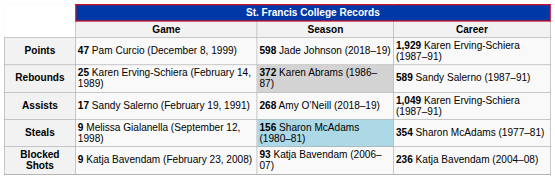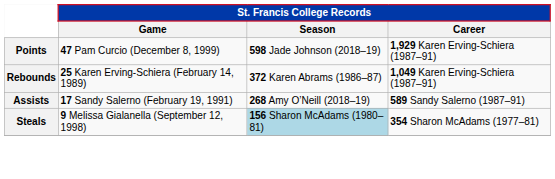 <table class="wikitable">
 <tr>
 <th colspan=1 style="background:white; border-top-style:hidden; border-left-style:hidden;"></th>
 <th colspan=3 style="background:#0038A8; border: 2px solid #CE1126;;color:#FFFFFF;"><strong>St. Francis College Records</strong></th>
 </tr>
 <tr>
 <th colspan=1 style="background:white; border-top-style:hidden; border-left-style:hidden;"></th>
 <th scope="col">Game</th>
 <th scope="col">Season</th>
 <th scope="col">Career</th>
 </tr>
 <tr>
 <th scope="row">Points</th>
 <td><strong>47</strong> Pam Curcio (December 8, 1999)</td>
 <td><strong>598</strong> Jade Johnson (2018–19)</td>
 <td><strong>1,929</strong> Karen Erving-Schiera (1987–91)</td>
 </tr>
 <tr>
 <th scope="row">Rebounds</th>
 <td><strong>25</strong> Karen Erving-Schiera (February 14, 1989)</td>
-<td style="background: lightgrey;"><strong>372</strong> Karen Abrams (1986–87)</td>
-<td><strong>589</strong> Sandy Salerno (1987–91)</td>
+<td><strong>372</strong> Karen Abrams (1986–87)</td>
+<td><strong>1,049</strong> Karen Erving-Schiera (1987–91)</td>
 </tr>
 <tr>
 <th scope="row">Assists</th>
 <td><strong>17</strong> Sandy Salerno (February 19, 1991)</td>
 <td><strong>268</strong> Amy O’Neill (2018–19)</td>
-<td><strong>1,049</strong> Karen Erving-Schiera (1987–91)</td>
+<td><strong>589</strong> Sandy Salerno (1987–91)</td>
 </tr>
 <tr>
 <th scope="row">Steals</th>
 <td><strong>9</strong> Melissa Gialanella (September 12, 1998)</td>
 <td style="background: lightblue;"><strong>156</strong> Sharon McAdams (1980–81)</td>
 <td><strong>354</strong> Sharon McAdams (1977–81)</td>
 </tr>
 <tr>
-<th scope="row">Blocked Shots</th>
-<td><strong>9</strong> Katja Bavendam (February 23, 2008)</td>
-<td><strong>93</strong> Katja Bavendam (2006–07)</td>
-<td><strong>236</strong> Katja Bavendam (2004–08)</td>
-</tr>
-<tr>
 </tr>
 </table>
